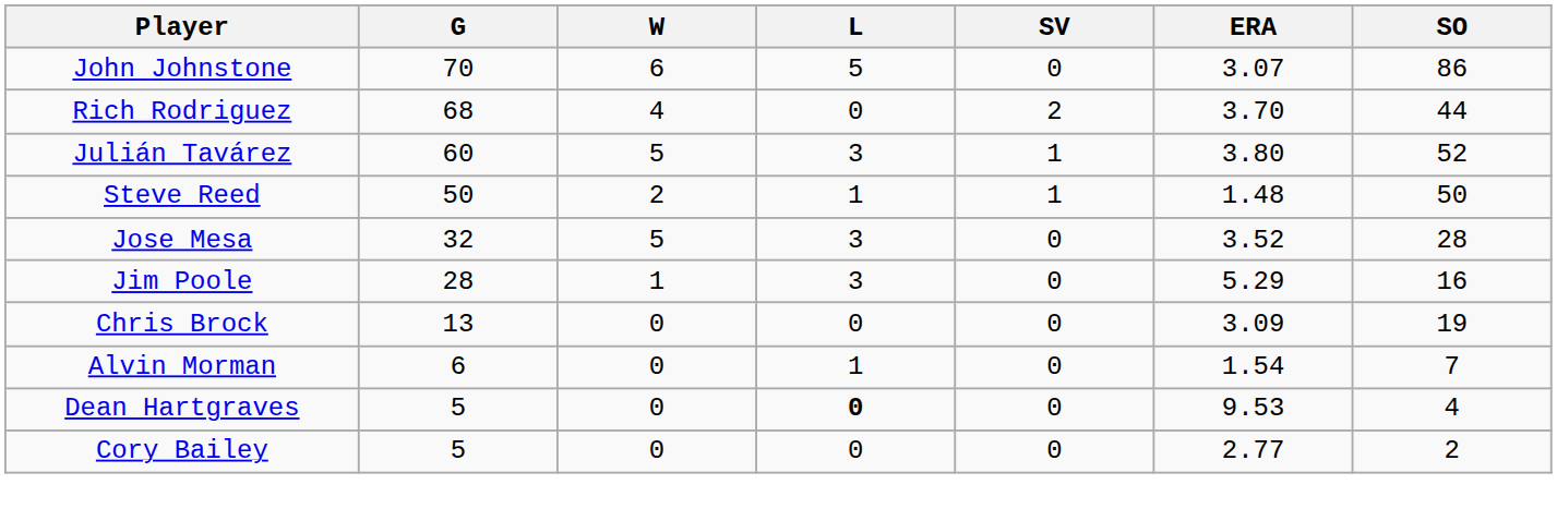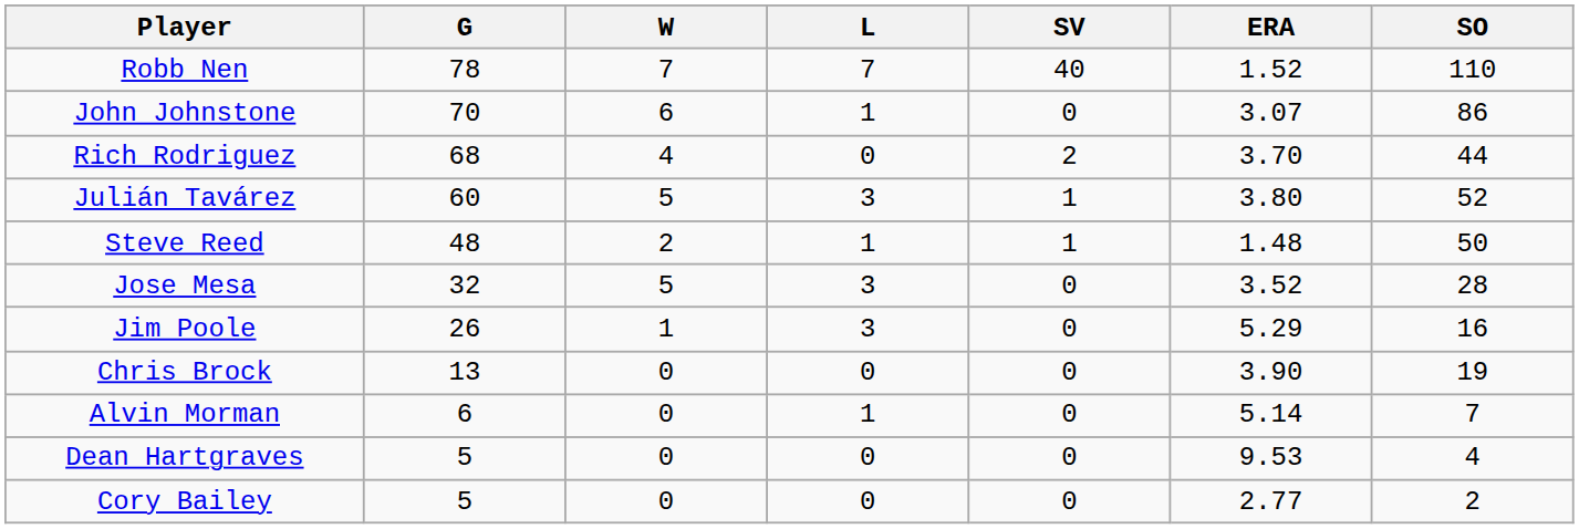 <table class="wikitable sortable">
 <tr>
 <th bgcolor="#DDDDFF" width="16%">Player</th>
 <th bgcolor="#DDDDFF" width="9%">G</th>
 <th bgcolor="#DDDDFF" width="9%">W</th>
 <th bgcolor="#DDDDFF" width="9%">L</th>
 <th bgcolor="#DDDDFF" width="9%">SV</th>
 <th bgcolor="#DDDDFF" width="9%">ERA</th>
 <th bgcolor="#DDDDFF" width="9%">SO</th>
 </tr>
 <tr align=center>
+<td><a href='#'>Robb Nen</a></td>
+<td>78</td>
+<td>7</td>
+<td>7</td>
+<td>40</td>
+<td>1.52</td>
+<td>110</td>
+</tr>
+<tr align=center>
 <td><a href='#'>John Johnstone</a></td>
 <td>70</td>
 <td>6</td>
-<td>5</td>
+<td>1</td>
 <td>0</td>
 <td>3.07</td>
 <td>86</td>
 </tr>
 <tr align=center>
 <td><a href='#'>Rich Rodriguez</a></td>
 <td>68</td>
 <td>4</td>
 <td>0</td>
 <td>2</td>
 <td>3.70</td>
 <td>44</td>
 </tr>
 <tr align=center>
 <td><a href='#'>Julián Tavárez</a></td>
 <td>60</td>
 <td>5</td>
 <td>3</td>
 <td>1</td>
 <td>3.80</td>
 <td>52</td>
 </tr>
 <tr align=center>
 <td><a href='#'>Steve Reed</a></td>
-<td>50</td>
+<td>48</td>
 <td>2</td>
 <td>1</td>
 <td>1</td>
 <td>1.48</td>
 <td>50</td>
 </tr>
 <tr align=center>
 <td><a href='#'>Jose Mesa</a></td>
 <td>32</td>
 <td>5</td>
 <td>3</td>
 <td>0</td>
 <td>3.52</td>
 <td>28</td>
 </tr>
 <tr align=center>
 <td><a href='#'>Jim Poole</a></td>
-<td>28</td>
+<td>26</td>
 <td>1</td>
 <td>3</td>
 <td>0</td>
 <td>5.29</td>
 <td>16</td>
 </tr>
 <tr align=center>
 <td><a href='#'>Chris Brock</a></td>
 <td>13</td>
 <td>0</td>
 <td>0</td>
 <td>0</td>
-<td>3.09</td>
+<td>3.90</td>
 <td>19</td>
 </tr>
 <tr align=center>
 <td><a href='#'>Alvin Morman</a></td>
 <td>6</td>
 <td>0</td>
 <td>1</td>
 <td>0</td>
-<td>1.54</td>
+<td>5.14</td>
 <td>7</td>
 </tr>
 <tr align=center>
 <td><a href='#'>Dean Hartgraves</a></td>
 <td>5</td>
 <td>0</td>
-<td><strong>0</strong></td>
+<td>0</td>
 <td>0</td>
 <td>9.53</td>
 <td>4</td>
 </tr>
 <tr align=center>
 <td><a href='#'>Cory Bailey</a></td>
 <td>5</td>
 <td>0</td>
 <td>0</td>
 <td>0</td>
 <td>2.77</td>
 <td>2</td>
 </tr>
 </table>
